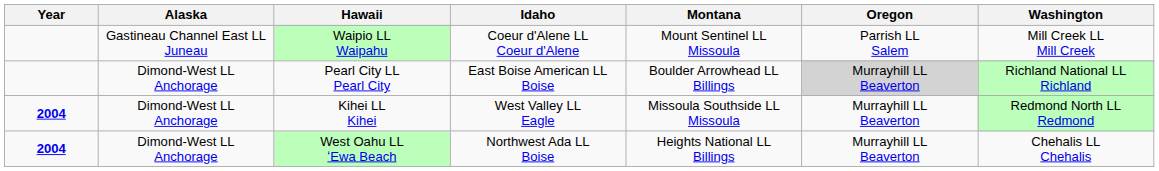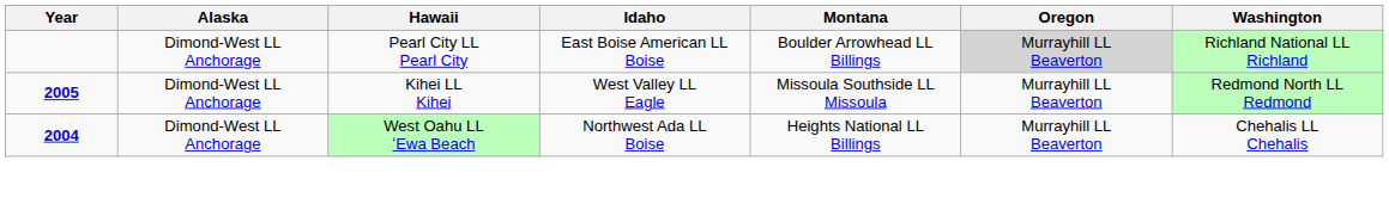 <table class="wikitable" width="100%" style="font-size:90%; text-align:center;">
 <tr>
 <th width="50">Year</th>
 <th width="100" align="center"> Alaska</th>
 <th width="100" align="center"> Hawaii</th>
 <th width="100" align="center"> Idaho</th>
 <th width="100" align="center"> Montana</th>
 <th width="100" align="center"> Oregon</th>
 <th width="100" align="center"> Washington</th>
 </tr>
 <tr>
 <td><strong></strong></td>
-<td>Gastineau Channel East LL<br><a href='#'>Juneau</a></td>
-<td style="background:#bfb;">Waipio LL<br><a href='#'>Waipahu</a></td>
-<td>Coeur d'Alene LL<br><a href='#'>Coeur d'Alene</a></td>
-<td>Mount Sentinel LL<br><a href='#'>Missoula</a></td>
-<td>Parrish LL<br><a href='#'>Salem</a></td>
-<td>Mill Creek LL<br><a href='#'>Mill Creek</a></td>
-</tr>
-<tr>
-<td><strong></strong></td>
 <td>Dimond-West LL<br><a href='#'>Anchorage</a></td>
 <td>Pearl City LL<br><a href='#'>Pearl City</a></td>
 <td>East Boise American LL<br><a href='#'>Boise</a></td>
 <td>Boulder Arrowhead LL<br><a href='#'>Billings</a></td>
 <td style="background: lightgrey;">Murrayhill LL<br><a href='#'>Beaverton</a></td>
 <td style="background:#bfb;">Richland National LL<br><a href='#'>Richland</a></td>
 </tr>
 <tr>
-<td><strong><a href='#'>2004</a></strong></td>
+<td><strong><a href='#'>2005</a></strong></td>
 <td>Dimond-West LL<br><a href='#'>Anchorage</a></td>
 <td>Kihei LL<br><a href='#'>Kihei</a></td>
 <td>West Valley LL<br><a href='#'>Eagle</a></td>
 <td>Missoula Southside LL<br><a href='#'>Missoula</a></td>
 <td>Murrayhill LL<br><a href='#'>Beaverton</a></td>
 <td style="background:#bfb;">Redmond North LL<br><a href='#'>Redmond</a></td>
 </tr>
 <tr>
 <td><strong><a href='#'>2004</a></strong></td>
 <td>Dimond-West LL<br><a href='#'>Anchorage</a></td>
 <td style="background:#bfb;">West Oahu LL<br><a href='#'>ʻEwa Beach</a></td>
 <td>Northwest Ada LL<br><a href='#'>Boise</a></td>
 <td>Heights National LL<br><a href='#'>Billings</a></td>
 <td>Murrayhill LL<br><a href='#'>Beaverton</a></td>
 <td>Chehalis LL<br><a href='#'>Chehalis</a></td>
 </tr>
 </table>
